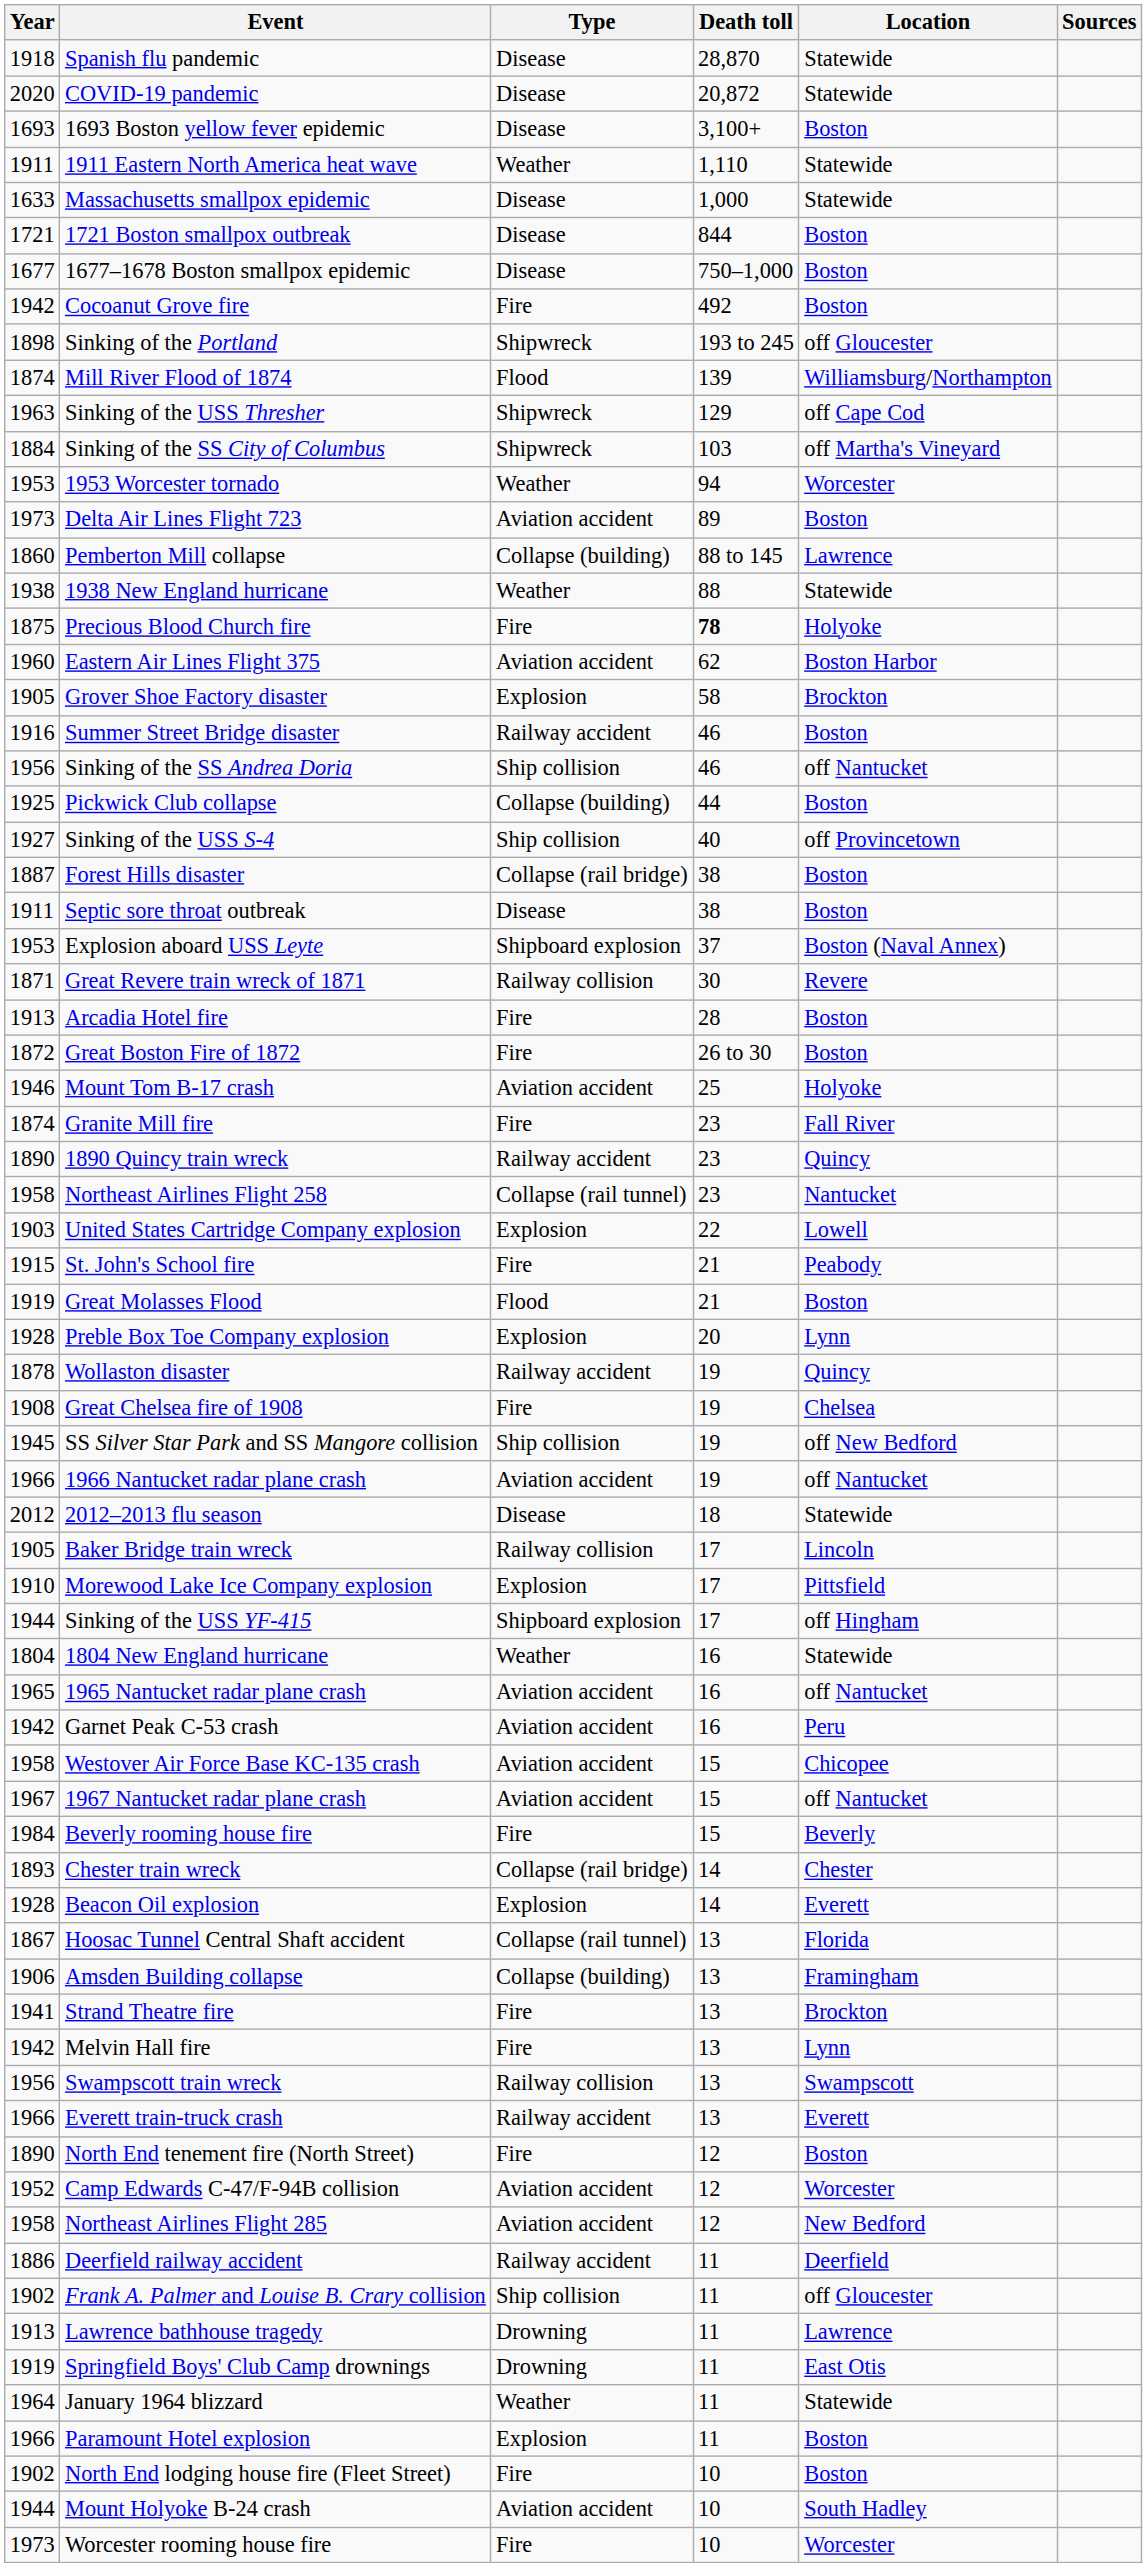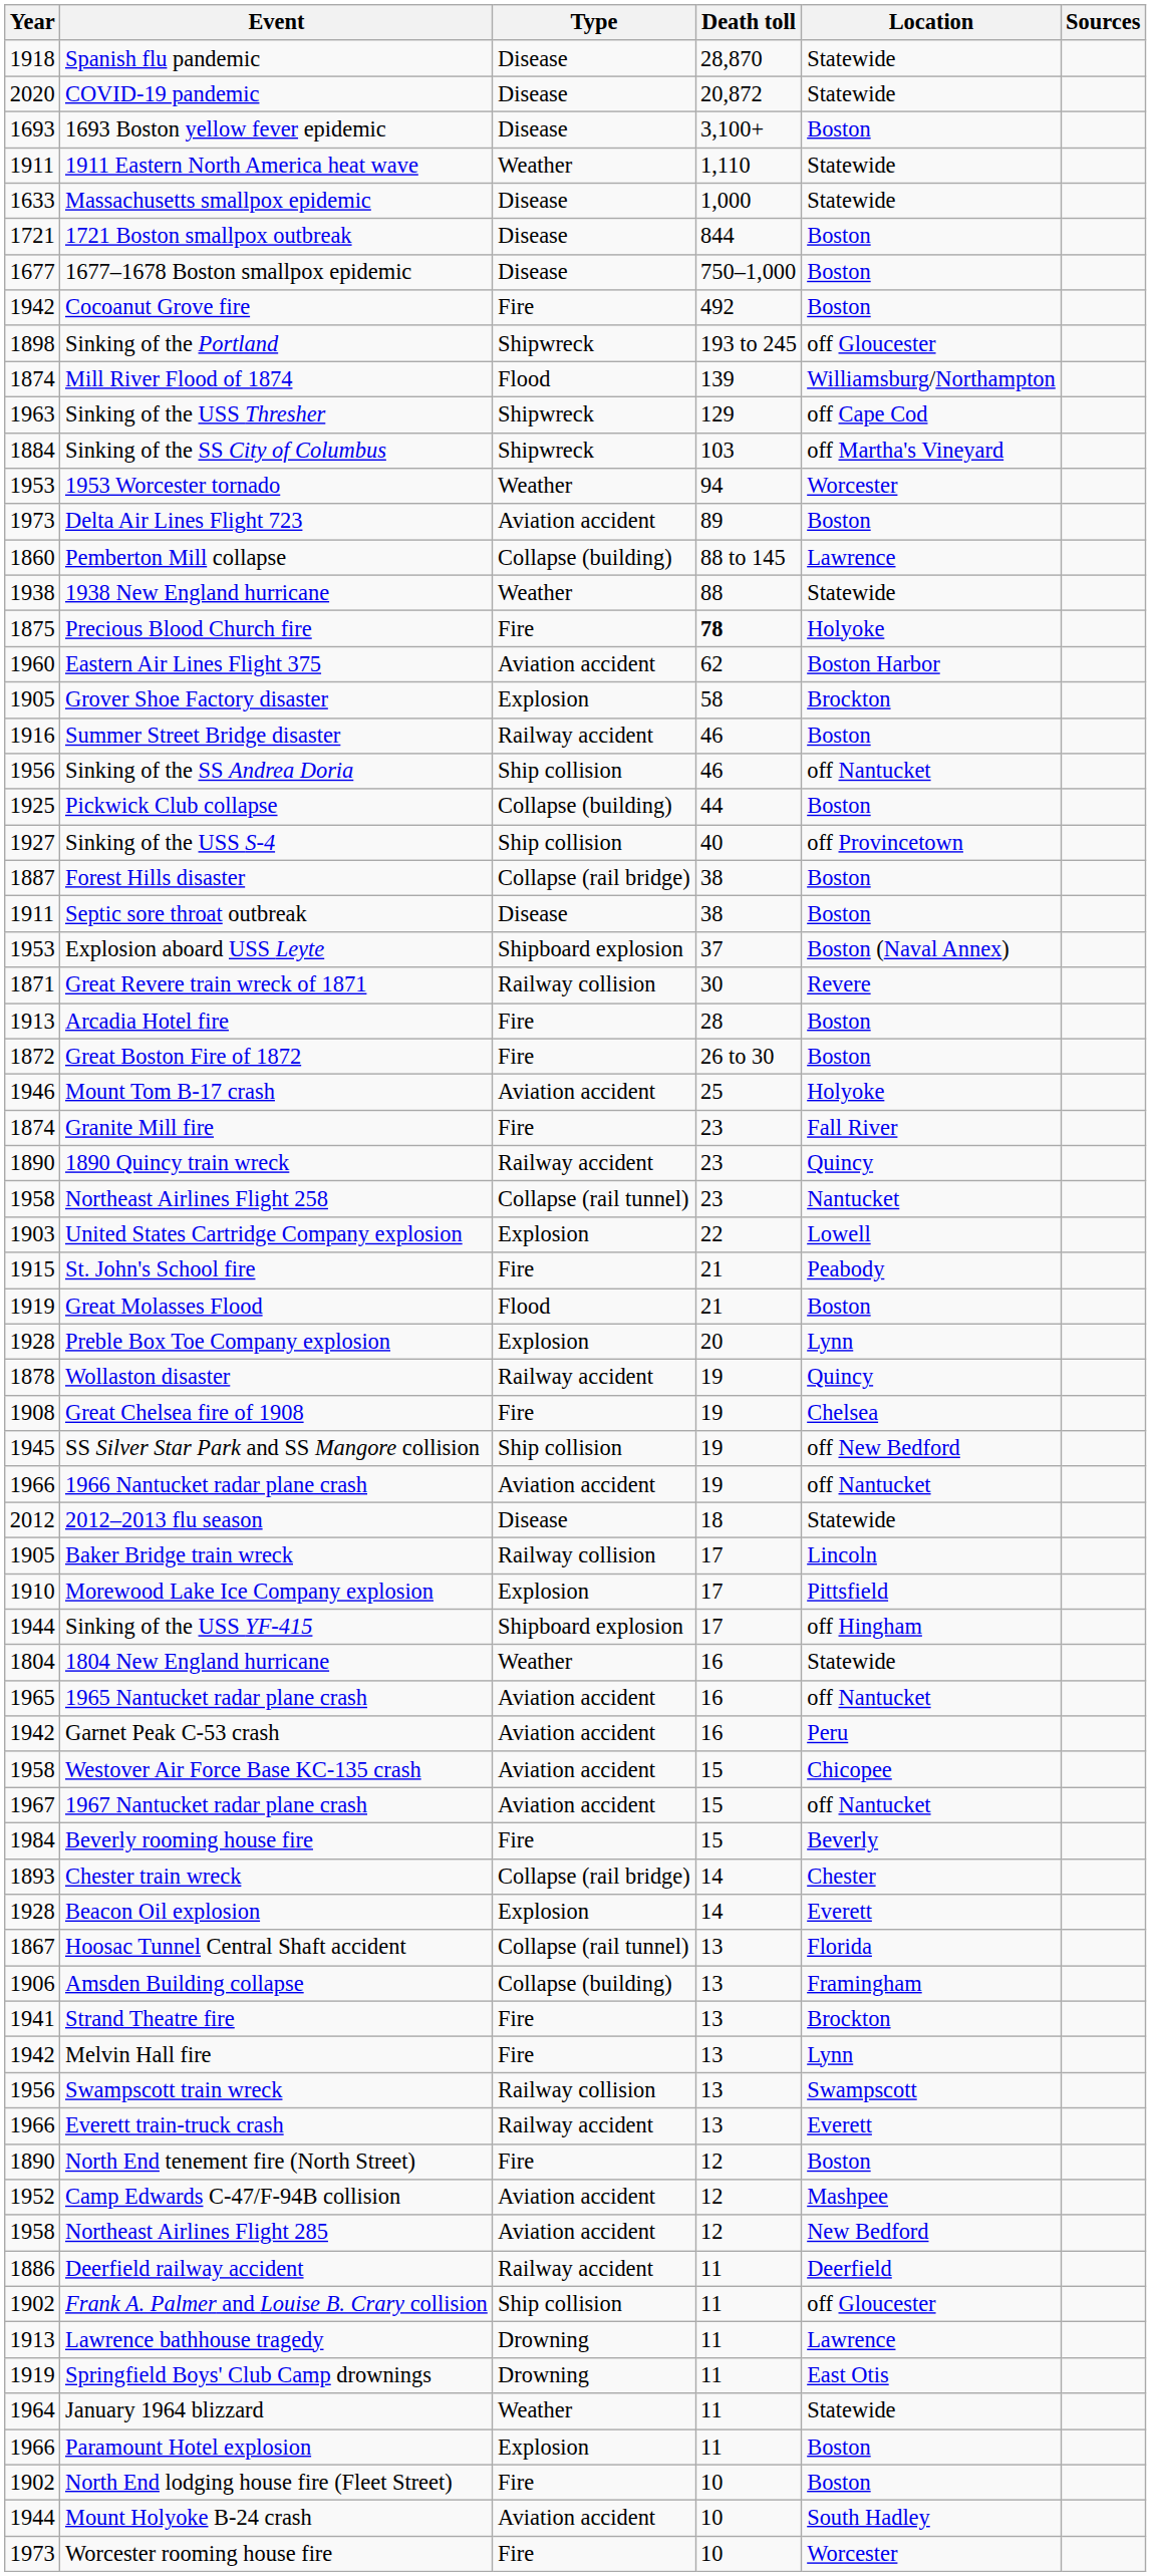 <table class="wikitable sortable">
 <tr>
 <th>Year</th>
 <th class="unsortable">Event</th>
 <th>Type</th>
 <th data-sort-type="number">Death toll</th>
 <th>Location</th>
 <th class="unsortable">Sources</th>
 </tr>
 <tr>
 <td>1918</td>
 <td><a href='#'>Spanish flu</a> pandemic</td>
 <td>Disease</td>
 <td>28,870</td>
 <td>Statewide</td>
 <td></td>
 </tr>
 <tr>
 <td>2020</td>
 <td><a href='#'>COVID-19 pandemic</a></td>
 <td>Disease</td>
 <td>20,872</td>
 <td>Statewide</td>
 <td></td>
 </tr>
 <tr>
 <td>1693</td>
 <td>1693 Boston <a href='#'>yellow fever</a> epidemic</td>
 <td>Disease</td>
 <td>3,100+</td>
 <td><a href='#'>Boston</a></td>
 <td></td>
 </tr>
 <tr>
 <td>1911</td>
 <td><a href='#'>1911 Eastern North America heat wave</a></td>
 <td>Weather</td>
 <td>1,110</td>
 <td>Statewide</td>
 <td></td>
 </tr>
 <tr>
 <td>1633</td>
 <td><a href='#'>Massachusetts smallpox epidemic</a></td>
 <td>Disease</td>
 <td>1,000</td>
 <td>Statewide</td>
 <td></td>
 </tr>
 <tr>
 <td>1721</td>
 <td><a href='#'>1721 Boston smallpox outbreak</a></td>
 <td>Disease</td>
 <td>844</td>
 <td><a href='#'>Boston</a></td>
 <td></td>
 </tr>
 <tr>
 <td>1677</td>
 <td>1677–1678 Boston smallpox epidemic</td>
 <td>Disease</td>
 <td>750–1,000</td>
 <td><a href='#'>Boston</a></td>
 <td></td>
 </tr>
 <tr>
 <td>1942</td>
 <td><a href='#'>Cocoanut Grove fire</a></td>
 <td>Fire</td>
 <td>492</td>
 <td><a href='#'>Boston</a></td>
 <td></td>
 </tr>
 <tr>
 <td>1898</td>
 <td>Sinking of the <em><a href='#'>Portland</a></em></td>
 <td>Shipwreck</td>
 <td>193 to 245</td>
 <td>off <a href='#'>Gloucester</a></td>
 <td></td>
 </tr>
 <tr>
 <td>1874</td>
 <td><a href='#'>Mill River Flood of 1874</a></td>
 <td>Flood</td>
 <td>139</td>
 <td><a href='#'>Williamsburg</a>/<a href='#'>Northampton</a></td>
 <td></td>
 </tr>
 <tr>
 <td>1963</td>
 <td>Sinking of the <a href='#'>USS <em>Thresher</em></a></td>
 <td>Shipwreck</td>
 <td>129</td>
 <td>off <a href='#'>Cape Cod</a></td>
 <td></td>
 </tr>
 <tr>
 <td>1884</td>
 <td>Sinking of the <a href='#'>SS <em>City of Columbus</em></a></td>
 <td>Shipwreck</td>
 <td>103</td>
 <td>off <a href='#'>Martha's Vineyard</a></td>
 <td></td>
 </tr>
 <tr>
 <td>1953</td>
 <td><a href='#'>1953 Worcester tornado</a></td>
 <td>Weather</td>
 <td>94</td>
 <td><a href='#'>Worcester</a></td>
 <td></td>
 </tr>
 <tr>
 <td>1973</td>
 <td><a href='#'>Delta Air Lines Flight 723</a></td>
 <td>Aviation accident</td>
 <td>89</td>
 <td><a href='#'>Boston</a></td>
 <td></td>
 </tr>
 <tr>
 <td>1860</td>
 <td><a href='#'>Pemberton Mill</a> collapse</td>
 <td>Collapse (building)</td>
 <td>88 to 145</td>
 <td><a href='#'>Lawrence</a></td>
 <td></td>
 </tr>
 <tr>
 <td>1938</td>
 <td><a href='#'>1938 New England hurricane</a></td>
 <td>Weather</td>
 <td>88</td>
 <td>Statewide</td>
 <td></td>
 </tr>
 <tr>
 <td>1875</td>
 <td><a href='#'>Precious Blood Church fire</a></td>
 <td>Fire</td>
 <td><strong>78</strong></td>
 <td><a href='#'>Holyoke</a></td>
 <td></td>
 </tr>
 <tr>
 <td>1960</td>
 <td><a href='#'>Eastern Air Lines Flight 375</a></td>
 <td>Aviation accident</td>
 <td>62</td>
 <td><a href='#'>Boston Harbor</a></td>
 <td></td>
 </tr>
 <tr>
 <td>1905</td>
 <td><a href='#'>Grover Shoe Factory disaster</a></td>
 <td>Explosion</td>
 <td>58</td>
 <td><a href='#'>Brockton</a></td>
 <td></td>
 </tr>
 <tr>
 <td>1916</td>
 <td><a href='#'>Summer Street Bridge disaster</a></td>
 <td>Railway accident</td>
 <td>46</td>
 <td><a href='#'>Boston</a></td>
 <td></td>
 </tr>
 <tr>
 <td>1956</td>
 <td>Sinking of the <a href='#'>SS <em>Andrea Doria</em></a></td>
 <td>Ship collision</td>
 <td>46</td>
 <td>off <a href='#'>Nantucket</a></td>
 <td></td>
 </tr>
 <tr>
 <td>1925</td>
 <td><a href='#'>Pickwick Club collapse</a></td>
 <td>Collapse (building)</td>
 <td>44</td>
 <td><a href='#'>Boston</a></td>
 <td></td>
 </tr>
 <tr>
 <td>1927</td>
 <td>Sinking of the <a href='#'>USS <em>S-4</em></a></td>
 <td>Ship collision</td>
 <td>40</td>
 <td>off <a href='#'>Provincetown</a></td>
 <td></td>
 </tr>
 <tr>
 <td>1887</td>
 <td><a href='#'>Forest Hills disaster</a></td>
 <td>Collapse (rail bridge)</td>
 <td>38</td>
 <td><a href='#'>Boston</a></td>
 <td></td>
 </tr>
 <tr>
 <td>1911</td>
 <td><a href='#'>Septic sore throat</a> outbreak</td>
 <td>Disease</td>
 <td>38</td>
 <td><a href='#'>Boston</a></td>
 <td></td>
 </tr>
 <tr>
 <td>1953</td>
 <td>Explosion aboard <a href='#'>USS <em>Leyte</em></a></td>
 <td>Shipboard explosion</td>
 <td>37</td>
 <td><a href='#'>Boston</a> (<a href='#'>Naval Annex</a>)</td>
 <td></td>
 </tr>
 <tr>
 <td>1871</td>
 <td><a href='#'>Great Revere train wreck of 1871</a></td>
 <td>Railway collision</td>
 <td>30</td>
 <td><a href='#'>Revere</a></td>
 <td></td>
 </tr>
 <tr>
 <td>1913</td>
 <td><a href='#'>Arcadia Hotel fire</a></td>
 <td>Fire</td>
 <td>28</td>
 <td><a href='#'>Boston</a></td>
 <td></td>
 </tr>
 <tr>
 <td>1872</td>
 <td><a href='#'>Great Boston Fire of 1872</a></td>
 <td>Fire</td>
 <td>26 to 30</td>
 <td><a href='#'>Boston</a></td>
 <td></td>
 </tr>
 <tr>
 <td>1946</td>
 <td><a href='#'>Mount Tom B-17 crash</a></td>
 <td>Aviation accident</td>
 <td>25</td>
 <td><a href='#'>Holyoke</a></td>
 <td></td>
 </tr>
 <tr>
 <td>1874</td>
 <td><a href='#'>Granite Mill fire</a></td>
 <td>Fire</td>
 <td>23</td>
 <td><a href='#'>Fall River</a></td>
 <td></td>
 </tr>
 <tr>
 <td>1890</td>
 <td><a href='#'>1890 Quincy train wreck</a></td>
 <td>Railway accident</td>
 <td>23</td>
 <td><a href='#'>Quincy</a></td>
 <td></td>
 </tr>
 <tr>
 <td>1958</td>
 <td><a href='#'>Northeast Airlines Flight 258</a></td>
 <td>Collapse (rail tunnel)</td>
 <td>23</td>
 <td><a href='#'>Nantucket</a></td>
 <td></td>
 </tr>
 <tr>
 <td>1903</td>
 <td><a href='#'>United States Cartridge Company explosion</a></td>
 <td>Explosion</td>
 <td>22</td>
 <td><a href='#'>Lowell</a></td>
 <td></td>
 </tr>
 <tr>
 <td>1915</td>
 <td><a href='#'>St. John's School fire</a></td>
 <td>Fire</td>
 <td>21</td>
 <td><a href='#'>Peabody</a></td>
 <td></td>
 </tr>
 <tr>
 <td>1919</td>
 <td><a href='#'>Great Molasses Flood</a></td>
 <td>Flood</td>
 <td>21</td>
 <td><a href='#'>Boston</a></td>
 <td></td>
 </tr>
 <tr>
 <td>1928</td>
 <td><a href='#'>Preble Box Toe Company explosion</a></td>
 <td>Explosion</td>
 <td>20</td>
 <td><a href='#'>Lynn</a></td>
 <td></td>
 </tr>
 <tr>
 <td>1878</td>
 <td><a href='#'>Wollaston disaster</a></td>
 <td>Railway accident</td>
 <td>19</td>
 <td><a href='#'>Quincy</a></td>
 <td></td>
 </tr>
 <tr>
 <td>1908</td>
 <td><a href='#'>Great Chelsea fire of 1908</a></td>
 <td>Fire</td>
 <td>19</td>
 <td><a href='#'>Chelsea</a></td>
 <td></td>
 </tr>
 <tr>
 <td>1945</td>
 <td>SS <em>Silver Star Park</em> and SS <em>Mangore</em> collision</td>
 <td>Ship collision</td>
 <td>19</td>
 <td>off <a href='#'>New Bedford</a></td>
 <td></td>
 </tr>
 <tr>
 <td>1966</td>
 <td><a href='#'>1966 Nantucket radar plane crash</a></td>
 <td>Aviation accident</td>
 <td>19</td>
 <td>off <a href='#'>Nantucket</a></td>
 <td></td>
 </tr>
 <tr>
 <td>2012</td>
 <td><a href='#'>2012–2013 flu season</a></td>
 <td>Disease</td>
 <td>18</td>
 <td>Statewide</td>
 <td></td>
 </tr>
 <tr>
 <td>1905</td>
 <td><a href='#'>Baker Bridge train wreck</a></td>
 <td>Railway collision</td>
 <td>17</td>
 <td><a href='#'>Lincoln</a></td>
 <td></td>
 </tr>
 <tr>
 <td>1910</td>
 <td><a href='#'>Morewood Lake Ice Company explosion</a></td>
 <td>Explosion</td>
 <td>17</td>
 <td><a href='#'>Pittsfield</a></td>
 <td></td>
 </tr>
 <tr>
 <td>1944</td>
 <td>Sinking of the <a href='#'>USS <em>YF-415</em></a></td>
 <td>Shipboard explosion</td>
 <td>17</td>
 <td>off <a href='#'>Hingham</a></td>
 <td></td>
 </tr>
 <tr>
 <td>1804</td>
 <td><a href='#'>1804 New England hurricane</a></td>
 <td>Weather</td>
 <td>16</td>
 <td>Statewide</td>
 <td></td>
 </tr>
 <tr>
 <td>1965</td>
 <td><a href='#'>1965 Nantucket radar plane crash</a></td>
 <td>Aviation accident</td>
 <td>16</td>
 <td>off <a href='#'>Nantucket</a></td>
 <td></td>
 </tr>
 <tr>
 <td>1942</td>
 <td>Garnet Peak C-53 crash</td>
 <td>Aviation accident</td>
 <td>16</td>
 <td><a href='#'>Peru</a></td>
 <td></td>
 </tr>
 <tr>
 <td>1958</td>
 <td><a href='#'>Westover Air Force Base KC-135 crash</a></td>
 <td>Aviation accident</td>
 <td>15</td>
 <td><a href='#'>Chicopee</a></td>
 <td></td>
 </tr>
 <tr>
 <td>1967</td>
 <td><a href='#'>1967 Nantucket radar plane crash</a></td>
 <td>Aviation accident</td>
 <td>15</td>
 <td>off <a href='#'>Nantucket</a></td>
 <td></td>
 </tr>
 <tr>
 <td>1984</td>
 <td><a href='#'>Beverly rooming house fire</a></td>
 <td>Fire</td>
 <td>15</td>
 <td><a href='#'>Beverly</a></td>
 <td></td>
 </tr>
 <tr>
 <td>1893</td>
 <td><a href='#'>Chester train wreck</a></td>
 <td>Collapse (rail bridge)</td>
 <td>14</td>
 <td><a href='#'>Chester</a></td>
 <td></td>
 </tr>
 <tr>
 <td>1928</td>
 <td><a href='#'>Beacon Oil explosion</a></td>
 <td>Explosion</td>
 <td>14</td>
 <td><a href='#'>Everett</a></td>
 <td></td>
 </tr>
 <tr>
 <td>1867</td>
 <td><a href='#'>Hoosac Tunnel</a> Central Shaft accident</td>
 <td>Collapse (rail tunnel)</td>
 <td>13</td>
 <td><a href='#'>Florida</a></td>
 <td></td>
 </tr>
 <tr>
 <td>1906</td>
 <td><a href='#'>Amsden Building collapse</a></td>
 <td>Collapse (building)</td>
 <td>13</td>
 <td><a href='#'>Framingham</a></td>
 <td></td>
 </tr>
 <tr>
 <td>1941</td>
 <td><a href='#'>Strand Theatre fire</a></td>
 <td>Fire</td>
 <td>13</td>
 <td><a href='#'>Brockton</a></td>
 <td></td>
 </tr>
 <tr>
 <td>1942</td>
 <td>Melvin Hall fire</td>
 <td>Fire</td>
 <td>13</td>
 <td><a href='#'>Lynn</a></td>
 <td></td>
 </tr>
 <tr>
 <td>1956</td>
 <td><a href='#'>Swampscott train wreck</a></td>
 <td>Railway collision</td>
 <td>13</td>
 <td><a href='#'>Swampscott</a></td>
 <td></td>
 </tr>
 <tr>
 <td>1966</td>
 <td><a href='#'>Everett train-truck crash</a></td>
 <td>Railway accident</td>
 <td>13</td>
 <td><a href='#'>Everett</a></td>
 <td></td>
 </tr>
 <tr>
 <td>1890</td>
 <td><a href='#'>North End</a> tenement fire (North Street)</td>
 <td>Fire</td>
 <td>12</td>
 <td><a href='#'>Boston</a></td>
 <td></td>
 </tr>
 <tr>
 <td>1952</td>
 <td><a href='#'>Camp Edwards</a> C-47/F-94B collision</td>
 <td>Aviation accident</td>
 <td>12</td>
-<td><a href='#'>Worcester</a></td>
+<td><a href='#'>Mashpee</a></td>
 <td></td>
 </tr>
 <tr>
 <td>1958</td>
 <td><a href='#'>Northeast Airlines Flight 285</a></td>
 <td>Aviation accident</td>
 <td>12</td>
 <td><a href='#'>New Bedford</a></td>
 <td></td>
 </tr>
 <tr>
 <td>1886</td>
 <td><a href='#'>Deerfield railway accident</a></td>
 <td>Railway accident</td>
 <td>11</td>
 <td><a href='#'>Deerfield</a></td>
 <td></td>
 </tr>
 <tr>
 <td>1902</td>
 <td><a href='#'><em>Frank A. Palmer</em> and <em>Louise B. Crary</em> collision</a></td>
 <td>Ship collision</td>
 <td>11</td>
 <td>off <a href='#'>Gloucester</a></td>
 <td></td>
 </tr>
 <tr>
 <td>1913</td>
 <td><a href='#'>Lawrence bathhouse tragedy</a></td>
 <td>Drowning</td>
 <td>11</td>
 <td><a href='#'>Lawrence</a></td>
 <td></td>
 </tr>
 <tr>
 <td>1919</td>
 <td><a href='#'>Springfield Boys' Club Camp</a> drownings</td>
 <td>Drowning</td>
 <td>11</td>
 <td><a href='#'>East Otis</a></td>
 <td></td>
 </tr>
 <tr>
 <td>1964</td>
 <td>January 1964 blizzard</td>
 <td>Weather</td>
 <td>11</td>
 <td>Statewide</td>
 <td></td>
 </tr>
 <tr>
 <td>1966</td>
 <td><a href='#'>Paramount Hotel explosion</a></td>
 <td>Explosion</td>
 <td>11</td>
 <td><a href='#'>Boston</a></td>
 <td></td>
 </tr>
 <tr>
 <td>1902</td>
 <td><a href='#'>North End</a> lodging house fire (Fleet Street)</td>
 <td>Fire</td>
 <td>10</td>
 <td><a href='#'>Boston</a></td>
 <td></td>
 </tr>
 <tr>
 <td>1944</td>
 <td><a href='#'>Mount Holyoke</a> B-24 crash</td>
 <td>Aviation accident</td>
 <td>10</td>
 <td><a href='#'>South Hadley</a></td>
 <td></td>
 </tr>
 <tr>
 <td>1973</td>
 <td>Worcester rooming house fire</td>
 <td>Fire</td>
 <td>10</td>
 <td><a href='#'>Worcester</a></td>
 <td></td>
 </tr>
 </table>
